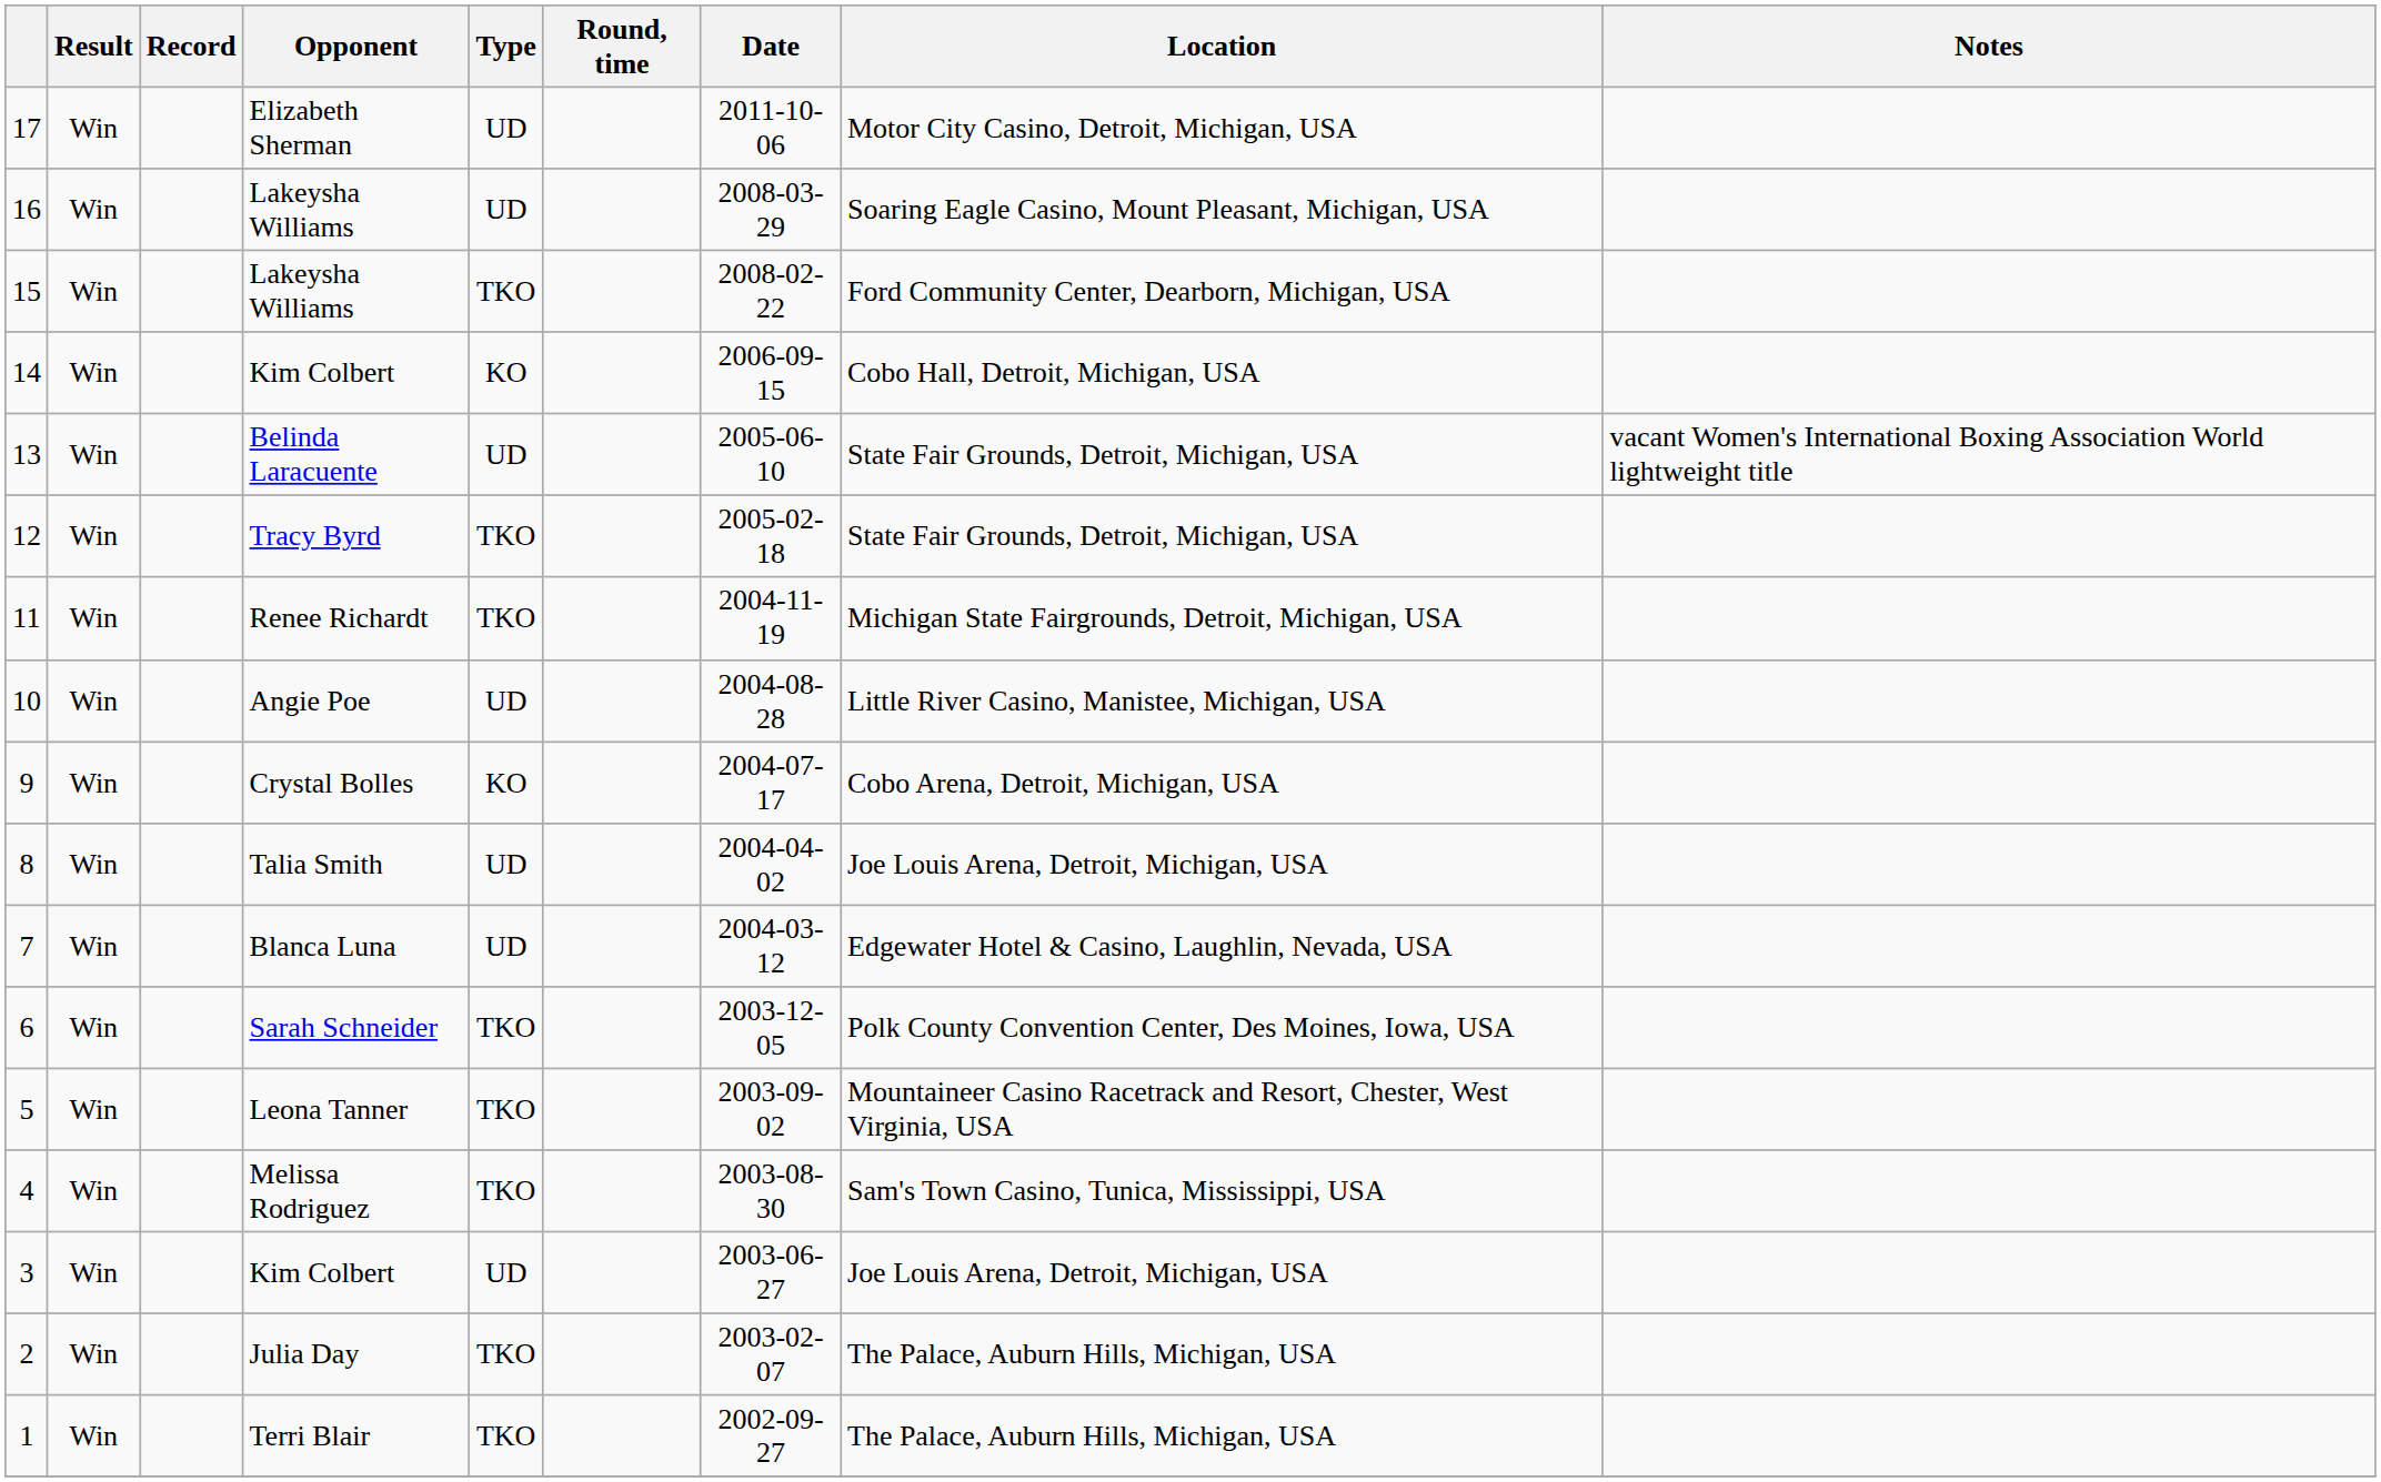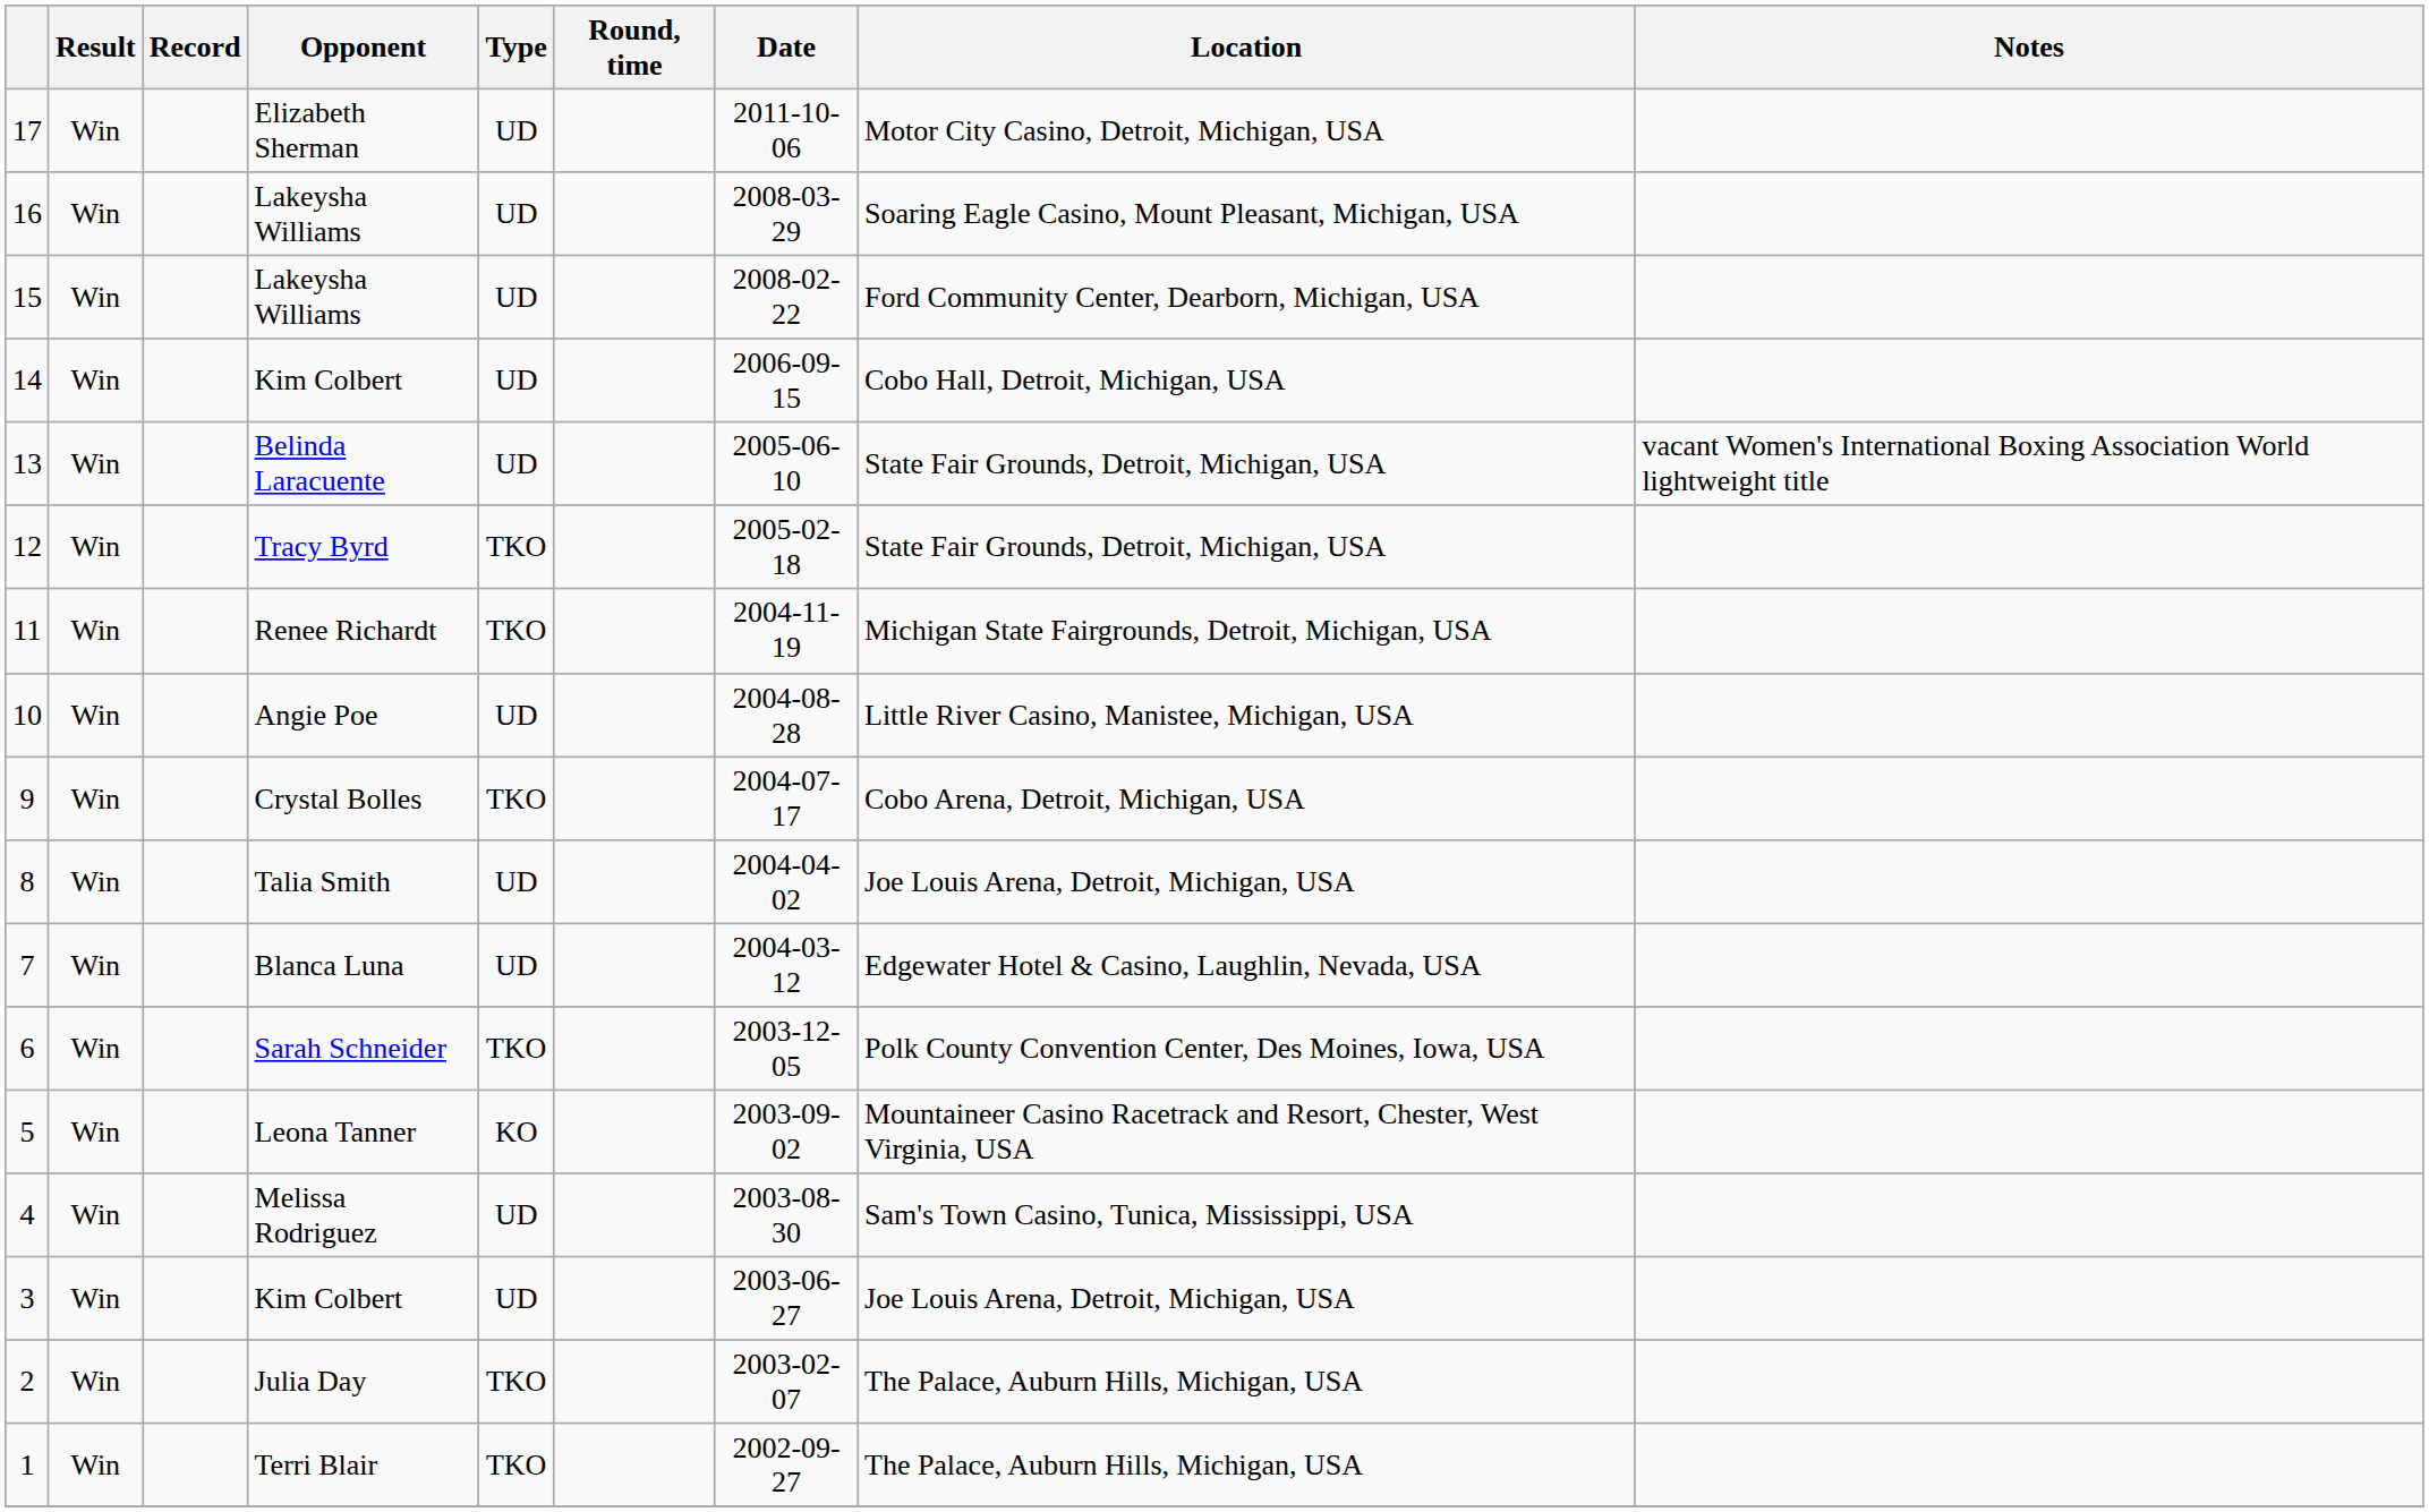 <table class="wikitable" style="text-align:center; font-size:95%">
 <tr>
 <th></th>
 <th>Result</th>
 <th>Record</th>
 <th>Opponent</th>
 <th>Type</th>
 <th>Round, time</th>
 <th>Date</th>
 <th>Location</th>
 <th>Notes</th>
 </tr>
 <tr>
 <td>17</td>
 <td>Win</td>
 <td></td>
 <td style="text-align:left;">Elizabeth Sherman</td>
 <td>UD</td>
 <td></td>
 <td>2011-10-06</td>
 <td style="text-align:left;">Motor City Casino, Detroit, Michigan, USA</td>
 <td style="text-align:left;"></td>
 </tr>
 <tr>
 <td>16</td>
 <td>Win</td>
 <td></td>
 <td style="text-align:left;">Lakeysha Williams</td>
 <td>UD</td>
 <td></td>
 <td>2008-03-29</td>
 <td style="text-align:left;">Soaring Eagle Casino, Mount Pleasant, Michigan, USA</td>
 <td style="text-align:left;"></td>
 </tr>
 <tr>
 <td>15</td>
 <td>Win</td>
 <td></td>
 <td style="text-align:left;">Lakeysha Williams</td>
-<td>TKO</td>
+<td>UD</td>
 <td></td>
 <td>2008-02-22</td>
 <td style="text-align:left;">Ford Community Center, Dearborn, Michigan, USA</td>
 <td style="text-align:left;"></td>
 </tr>
 <tr>
 <td>14</td>
 <td>Win</td>
 <td></td>
 <td style="text-align:left;">Kim Colbert</td>
-<td>KO</td>
+<td>UD</td>
 <td></td>
 <td>2006-09-15</td>
 <td style="text-align:left;">Cobo Hall, Detroit, Michigan, USA</td>
 <td style="text-align:left;"></td>
 </tr>
 <tr>
 <td>13</td>
 <td>Win</td>
 <td></td>
 <td style="text-align:left;"> <a href='#'>Belinda Laracuente</a></td>
 <td>UD</td>
 <td></td>
 <td>2005-06-10</td>
 <td style="text-align:left;">State Fair Grounds, Detroit, Michigan, USA</td>
 <td style="text-align:left;">vacant Women's International Boxing Association World lightweight title</td>
 </tr>
 <tr>
 <td>12</td>
 <td>Win</td>
 <td></td>
 <td style="text-align:left;"><a href='#'>Tracy Byrd</a></td>
 <td>TKO</td>
 <td></td>
 <td>2005-02-18</td>
 <td style="text-align:left;">State Fair Grounds, Detroit, Michigan, USA</td>
 <td style="text-align:left;"></td>
 </tr>
 <tr>
 <td>11</td>
 <td>Win</td>
 <td></td>
 <td style="text-align:left;">Renee Richardt</td>
 <td>TKO</td>
 <td></td>
 <td>2004-11-19</td>
 <td style="text-align:left;">Michigan State Fairgrounds, Detroit, Michigan, USA</td>
 <td style="text-align:left;"></td>
 </tr>
 <tr>
 <td>10</td>
 <td>Win</td>
 <td></td>
 <td style="text-align:left;">Angie Poe</td>
 <td>UD</td>
 <td></td>
 <td>2004-08-28</td>
 <td style="text-align:left;">Little River Casino, Manistee, Michigan, USA</td>
 <td style="text-align:left;"></td>
 </tr>
 <tr>
 <td>9</td>
 <td>Win</td>
 <td></td>
 <td style="text-align:left;">Crystal Bolles</td>
-<td>KO</td>
+<td>TKO</td>
 <td></td>
 <td>2004-07-17</td>
 <td style="text-align:left;">Cobo Arena, Detroit, Michigan, USA</td>
 <td style="text-align:left;"></td>
 </tr>
 <tr>
 <td>8</td>
 <td>Win</td>
 <td></td>
 <td style="text-align:left;">Talia Smith</td>
 <td>UD</td>
 <td></td>
 <td>2004-04-02</td>
 <td style="text-align:left;">Joe Louis Arena, Detroit, Michigan, USA</td>
 <td style="text-align:left;"></td>
 </tr>
 <tr>
 <td>7</td>
 <td>Win</td>
 <td></td>
 <td style="text-align:left;">Blanca Luna</td>
 <td>UD</td>
 <td></td>
 <td>2004-03-12</td>
 <td style="text-align:left;">Edgewater Hotel & Casino, Laughlin, Nevada, USA</td>
 <td style="text-align:left;"></td>
 </tr>
 <tr>
 <td>6</td>
 <td>Win</td>
 <td></td>
 <td style="text-align:left;"> <a href='#'>Sarah Schneider</a></td>
 <td>TKO</td>
 <td></td>
 <td>2003-12-05</td>
 <td style="text-align:left;">Polk County Convention Center, Des Moines, Iowa, USA</td>
 <td style="text-align:left;"></td>
 </tr>
 <tr>
 <td>5</td>
 <td>Win</td>
 <td></td>
 <td style="text-align:left;">Leona Tanner</td>
-<td>TKO</td>
+<td>KO</td>
 <td></td>
 <td>2003-09-02</td>
 <td style="text-align:left;">Mountaineer Casino Racetrack and Resort, Chester, West Virginia, USA</td>
 <td style="text-align:left;"></td>
 </tr>
 <tr>
 <td>4</td>
 <td>Win</td>
 <td></td>
 <td style="text-align:left;">Melissa Rodriguez</td>
-<td>TKO</td>
+<td>UD</td>
 <td></td>
 <td>2003-08-30</td>
 <td style="text-align:left;">Sam's Town Casino, Tunica, Mississippi, USA</td>
 <td style="text-align:left;"></td>
 </tr>
 <tr>
 <td>3</td>
 <td>Win</td>
 <td></td>
 <td style="text-align:left;">Kim Colbert</td>
 <td>UD</td>
 <td></td>
 <td>2003-06-27</td>
 <td style="text-align:left;">Joe Louis Arena, Detroit, Michigan, USA</td>
 <td style="text-align:left;"></td>
 </tr>
 <tr>
 <td>2</td>
 <td>Win</td>
 <td></td>
 <td style="text-align:left;">Julia Day</td>
 <td>TKO</td>
 <td></td>
 <td>2003-02-07</td>
 <td style="text-align:left;">The Palace, Auburn Hills, Michigan, USA</td>
 <td style="text-align:left;"></td>
 </tr>
 <tr>
 <td>1</td>
 <td>Win</td>
 <td></td>
 <td style="text-align:left;">Terri Blair</td>
 <td>TKO</td>
 <td></td>
 <td>2002-09-27</td>
 <td style="text-align:left;">The Palace, Auburn Hills, Michigan, USA</td>
 <td style="text-align:left;"></td>
 </tr>
 <tr>
 </tr>
 </table>
